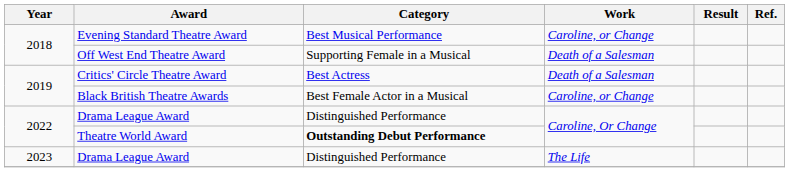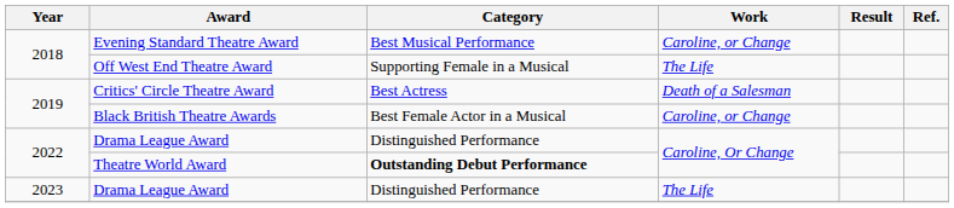 <table class="wikitable" style="width:61em;">
 <tr>
 <th scope="col" style="width:5em;">Year</th>
 <th>Award</th>
 <th>Category</th>
 <th>Work</th>
 <th>Result</th>
 <th>Ref.</th>
 </tr>
 <tr>
 <td rowspan="2" style="text-align:center;">2018</td>
 <td><a href='#'>Evening Standard Theatre Award</a></td>
 <td><a href='#'>Best Musical Performance</a></td>
 <td><em><a href='#'>Caroline, or Change</a></em></td>
 <td></td>
 <td></td>
 </tr>
 <tr>
 <td><a href='#'>Off West End Theatre Award</a></td>
 <td>Supporting Female in a Musical</td>
-<td><em><a href='#'>Death of a Salesman</a></em></td>
+<td><a href='#'><em>The Life</em></a></td>
 <td></td>
 <td></td>
 </tr>
 <tr>
 <td rowspan="2" style="text-align:center;">2019</td>
 <td><a href='#'>Critics' Circle Theatre Award</a></td>
 <td><a href='#'>Best Actress</a></td>
 <td><em><a href='#'>Death of a Salesman</a></em></td>
 <td></td>
 <td></td>
 </tr>
 <tr>
 <td><a href='#'>Black British Theatre Awards</a></td>
 <td>Best Female Actor in a Musical</td>
 <td><em><a href='#'>Caroline, or Change</a></em></td>
 <td></td>
 <td></td>
 </tr>
 <tr>
 <td rowspan="2" style="text-align:center;">2022</td>
 <td><a href='#'>Drama League Award</a></td>
 <td>Distinguished Performance</td>
 <td rowspan="2"><em><a href='#'>Caroline, Or Change</a></em></td>
 <td></td>
 <td></td>
 </tr>
 <tr>
 <td><a href='#'>Theatre World Award</a></td>
 <td><strong>Outstanding Debut Performance</strong></td>
 <td></td>
 <td></td>
 </tr>
 <tr>
 <td style="text-align:center;">2023</td>
 <td><a href='#'>Drama League Award</a></td>
 <td>Distinguished Performance</td>
 <td><a href='#'><em>The Life</em></a></td>
 <td></td>
 <td></td>
 </tr>
 <tr>
 </tr>
 </table>
